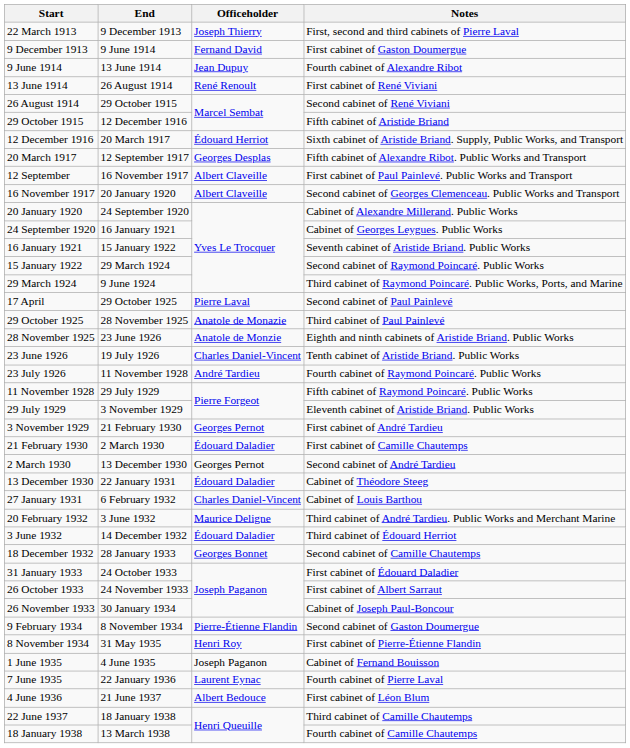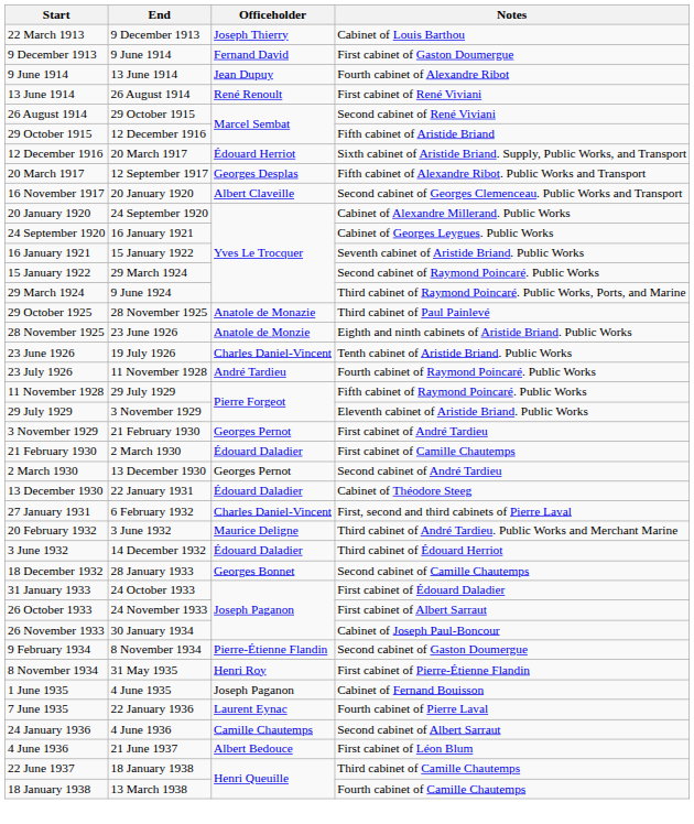 <table class=wikitable>
 <tr>
 <th>Start</th>
 <th>End</th>
 <th>Officeholder</th>
 <th>Notes</th>
 </tr>
 <tr>
 <td>22 March 1913</td>
 <td>9 December 1913</td>
 <td><a href='#'>Joseph Thierry</a></td>
-<td>First, second and third cabinets of <a href='#'>Pierre Laval</a></td>
+<td>Cabinet of <a href='#'>Louis Barthou</a></td>
 </tr>
 <tr>
 <td>9 December 1913</td>
 <td>9 June 1914</td>
 <td><a href='#'>Fernand David</a></td>
 <td>First cabinet of <a href='#'>Gaston Doumergue</a></td>
 </tr>
 <tr>
 <td>9 June 1914</td>
 <td>13 June 1914</td>
 <td><a href='#'>Jean Dupuy</a></td>
 <td>Fourth cabinet of <a href='#'>Alexandre Ribot</a></td>
 </tr>
 <tr>
 <td>13 June 1914</td>
 <td>26 August 1914</td>
 <td><a href='#'>René Renoult</a></td>
 <td>First cabinet of <a href='#'>René Viviani</a></td>
 </tr>
 <tr>
 <td>26 August 1914</td>
 <td>29 October 1915</td>
 <td rowspan="2"><a href='#'>Marcel Sembat</a></td>
 <td>Second cabinet of <a href='#'>René Viviani</a></td>
 </tr>
 <tr>
 <td>29 October 1915</td>
 <td>12 December 1916</td>
 <td>Fifth cabinet of <a href='#'>Aristide Briand</a></td>
 </tr>
 <tr>
 <td>12 December 1916</td>
 <td>20 March 1917</td>
 <td><a href='#'>Édouard Herriot</a></td>
 <td>Sixth cabinet of <a href='#'>Aristide Briand</a>. Supply, Public Works, and Transport</td>
 </tr>
 <tr>
 <td>20 March 1917</td>
 <td>12 September 1917</td>
 <td><a href='#'>Georges Desplas</a></td>
 <td>Fifth cabinet of <a href='#'>Alexandre Ribot</a>. Public Works and Transport</td>
 </tr>
 <tr>
-<td>12 September</td>
-<td>16 November 1917</td>
-<td><a href='#'>Albert Claveille</a></td>
-<td>First cabinet of <a href='#'>Paul Painlevé</a>. Public Works and Transport</td>
-</tr>
-<tr>
 <td>16 November 1917</td>
 <td>20 January 1920</td>
 <td><a href='#'>Albert Claveille</a></td>
 <td>Second cabinet of <a href='#'>Georges Clemenceau</a>. Public Works and Transport</td>
 </tr>
 <tr>
 <td>20 January 1920</td>
 <td>24 September 1920</td>
 <td rowspan="5"><a href='#'>Yves Le Trocquer</a></td>
 <td>Cabinet of <a href='#'>Alexandre Millerand</a>. Public Works</td>
 </tr>
 <tr>
 <td>24 September 1920</td>
 <td>16 January 1921</td>
 <td>Cabinet of <a href='#'>Georges Leygues</a>. Public Works</td>
 </tr>
 <tr>
 <td>16 January 1921</td>
 <td>15 January 1922</td>
 <td>Seventh cabinet of <a href='#'>Aristide Briand</a>. Public Works</td>
 </tr>
 <tr>
 <td>15 January 1922</td>
 <td>29 March 1924</td>
 <td>Second cabinet of <a href='#'>Raymond Poincaré</a>. Public Works</td>
 </tr>
 <tr>
 <td>29 March 1924</td>
 <td>9 June 1924</td>
 <td>Third cabinet of <a href='#'>Raymond Poincaré</a>. Public Works, Ports, and Marine</td>
-</tr>
-<tr>
-<td>17 April</td>
-<td>29 October 1925</td>
-<td><a href='#'>Pierre Laval</a></td>
-<td>Second cabinet of <a href='#'>Paul Painlevé</a></td>
 </tr>
 <tr>
 <td>29 October 1925</td>
 <td>28 November 1925</td>
 <td><a href='#'>Anatole de Monazie</a></td>
 <td>Third cabinet of <a href='#'>Paul Painlevé</a></td>
 </tr>
 <tr>
 <td>28 November 1925</td>
 <td>23 June 1926</td>
 <td><a href='#'>Anatole de Monzie</a></td>
 <td>Eighth and ninth cabinets of <a href='#'>Aristide Briand</a>. Public Works</td>
 </tr>
 <tr>
 <td>23 June 1926</td>
 <td>19 July 1926</td>
 <td><a href='#'>Charles Daniel-Vincent</a></td>
 <td>Tenth cabinet of <a href='#'>Aristide Briand</a>. Public Works</td>
 </tr>
 <tr>
 <td>23 July 1926</td>
 <td>11 November 1928</td>
 <td><a href='#'>André Tardieu</a></td>
 <td>Fourth cabinet of <a href='#'>Raymond Poincaré</a>. Public Works</td>
 </tr>
 <tr>
 <td>11 November 1928</td>
 <td>29 July 1929</td>
 <td rowspan="2"><a href='#'>Pierre Forgeot</a></td>
 <td>Fifth cabinet of <a href='#'>Raymond Poincaré</a>. Public Works</td>
 </tr>
 <tr>
 <td>29 July 1929</td>
 <td>3 November 1929</td>
 <td>Eleventh cabinet of <a href='#'>Aristide Briand</a>. Public Works</td>
 </tr>
 <tr>
 <td>3 November 1929</td>
 <td>21 February 1930</td>
 <td><a href='#'>Georges Pernot</a></td>
 <td>First cabinet of <a href='#'>André Tardieu</a></td>
 </tr>
 <tr>
 <td>21 February 1930</td>
 <td>2 March 1930</td>
 <td><a href='#'>Édouard Daladier</a></td>
 <td>First cabinet of <a href='#'>Camille Chautemps</a></td>
 </tr>
 <tr>
 <td>2 March 1930</td>
 <td>13 December 1930</td>
 <td>Georges Pernot</td>
 <td>Second cabinet of <a href='#'>André Tardieu</a></td>
 </tr>
 <tr>
 <td>13 December 1930</td>
 <td>22 January 1931</td>
 <td><a href='#'>Édouard Daladier</a></td>
 <td>Cabinet of <a href='#'>Théodore Steeg</a></td>
 </tr>
 <tr>
 <td>27 January 1931</td>
 <td>6 February 1932</td>
 <td><a href='#'>Charles Daniel-Vincent</a></td>
-<td>Cabinet of <a href='#'>Louis Barthou</a></td>
+<td>First, second and third cabinets of <a href='#'>Pierre Laval</a></td>
 </tr>
 <tr>
 <td>20 February 1932</td>
 <td>3 June 1932</td>
 <td><a href='#'>Maurice Deligne</a></td>
 <td>Third cabinet of <a href='#'>André Tardieu</a>. Public Works and Merchant Marine</td>
 </tr>
 <tr>
 <td>3 June 1932</td>
 <td>14 December 1932</td>
 <td><a href='#'>Édouard Daladier</a></td>
 <td>Third cabinet of <a href='#'>Édouard Herriot</a></td>
 </tr>
 <tr>
 <td>18 December 1932</td>
 <td>28 January 1933</td>
 <td><a href='#'>Georges Bonnet</a></td>
 <td>Second cabinet of <a href='#'>Camille Chautemps</a></td>
 </tr>
 <tr>
 <td>31 January 1933</td>
 <td>24 October 1933</td>
 <td rowspan="3"><a href='#'>Joseph Paganon</a></td>
 <td>First cabinet of <a href='#'>Édouard Daladier</a></td>
 </tr>
 <tr>
 <td>26 October 1933</td>
 <td>24 November 1933</td>
 <td>First cabinet of <a href='#'>Albert Sarraut</a></td>
 </tr>
 <tr>
 <td>26 November 1933</td>
 <td>30 January 1934</td>
 <td>Cabinet of <a href='#'>Joseph Paul-Boncour</a></td>
 </tr>
 <tr>
 <td>9 February 1934</td>
 <td>8 November 1934</td>
 <td><a href='#'>Pierre-Étienne Flandin</a></td>
 <td>Second cabinet of <a href='#'>Gaston Doumergue</a></td>
 </tr>
 <tr>
 <td>8 November 1934</td>
 <td>31 May 1935</td>
 <td><a href='#'>Henri Roy</a></td>
 <td>First cabinet of <a href='#'>Pierre-Étienne Flandin</a></td>
 </tr>
 <tr>
 <td>1 June 1935</td>
 <td>4 June 1935</td>
 <td>Joseph Paganon</td>
 <td>Cabinet of <a href='#'>Fernand Bouisson</a></td>
 </tr>
 <tr>
 <td>7 June 1935</td>
 <td>22 January 1936</td>
 <td><a href='#'>Laurent Eynac</a></td>
 <td>Fourth cabinet of <a href='#'>Pierre Laval</a></td>
 </tr>
 <tr>
+<td>24 January 1936</td>
+<td>4 June 1936</td>
+<td><a href='#'>Camille Chautemps</a></td>
+<td>Second cabinet of <a href='#'>Albert Sarraut</a></td>
+</tr>
+<tr>
 <td>4 June 1936</td>
 <td>21 June 1937</td>
 <td><a href='#'>Albert Bedouce</a></td>
 <td>First cabinet of <a href='#'>Léon Blum</a></td>
 </tr>
 <tr>
 <td>22 June 1937</td>
 <td>18 January 1938</td>
 <td rowspan="2"><a href='#'>Henri Queuille</a></td>
 <td>Third cabinet of <a href='#'>Camille Chautemps</a></td>
 </tr>
 <tr>
 <td>18 January 1938</td>
 <td>13 March 1938</td>
 <td>Fourth cabinet of <a href='#'>Camille Chautemps</a></td>
 </tr>
 </table>
